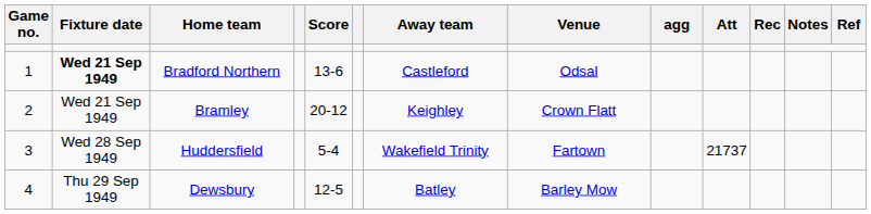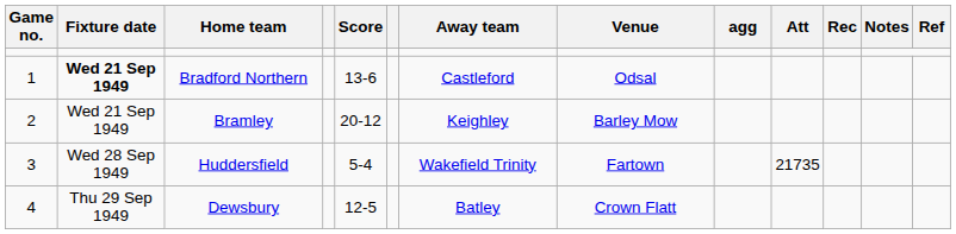 <table class="wikitable" style="text-align:center;">
 <tr>
 <th width=20 abbr="No">Game no.</th>
 <th width=100 abbr="Date">Fixture date</th>
 <th width=150 abbr="Home team">Home team</th>
 <th width=5 abbr="space"></th>
 <th width=20 abbr="Score">Score</th>
 <th width=5 abbr="space"></th>
 <th width=150 abbr="Away team">Away team</th>
 <th width=150 abbr="Venue">Venue</th>
 <th width=50 abbr="agg">agg</th>
 <th width=30 abbr="Att">Att</th>
 <th width=30 abbr="Rec">Rec</th>
 <th width=20 abbr="Notes">Notes</th>
 <th width=30 abbr="Ref">Ref</th>
 </tr>
 <tr>
 <td></td>
 <td></td>
 <td></td>
 <td></td>
 <td></td>
 <td></td>
 <td></td>
 <td></td>
 <td></td>
 <td></td>
 <td></td>
 </tr>
 <tr>
 <td>1</td>
 <td><strong>Wed 21 Sep 1949</strong></td>
 <td><a href='#'>Bradford Northern</a></td>
 <td></td>
 <td>13-6</td>
 <td></td>
 <td><a href='#'>Castleford</a></td>
 <td><a href='#'>Odsal</a></td>
 <td></td>
 <td></td>
 <td></td>
 <td></td>
 <td></td>
 </tr>
 <tr>
 <td>2</td>
 <td>Wed 21 Sep 1949</td>
 <td><a href='#'>Bramley</a></td>
 <td></td>
 <td>20-12</td>
 <td></td>
 <td><a href='#'>Keighley</a></td>
-<td><a href='#'>Crown Flatt</a></td>
+<td><a href='#'>Barley Mow</a></td>
 <td></td>
 <td></td>
 <td></td>
 <td></td>
 <td></td>
 </tr>
 <tr>
 <td>3</td>
 <td>Wed 28 Sep 1949</td>
 <td><a href='#'>Huddersfield</a></td>
 <td></td>
 <td>5-4</td>
 <td></td>
 <td><a href='#'>Wakefield Trinity</a></td>
 <td><a href='#'>Fartown</a></td>
 <td></td>
-<td>21737</td>
+<td>21735</td>
 <td></td>
 <td></td>
 <td></td>
 </tr>
 <tr>
 <td>4</td>
 <td>Thu 29 Sep 1949</td>
 <td><a href='#'>Dewsbury</a></td>
 <td></td>
 <td>12-5</td>
 <td></td>
 <td><a href='#'>Batley</a></td>
-<td><a href='#'>Barley Mow</a></td>
+<td><a href='#'>Crown Flatt</a></td>
 <td></td>
 <td></td>
 <td></td>
 <td></td>
 <td></td>
 </tr>
 </table>
